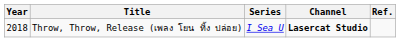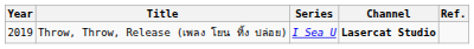 <table class="wikitable">
 <tr>
 <th>Year</th>
 <th>Title</th>
 <th>Series</th>
 <th>Channel</th>
 <th>Ref.</th>
 </tr>
 <tr>
-<td>2018</td>
+<td>2019</td>
 <td style="text-align: center;">Throw, Throw, Release (เพลง โยน ทิ้ง ปล่อย)</td>
 <td style="text-align: center;"><em><a href='#'>I Sea U</a></em></td>
 <td style="text-align: center;"><strong>Lasercat Studio</strong></td>
 <td></td>
 </tr>
 </table>
